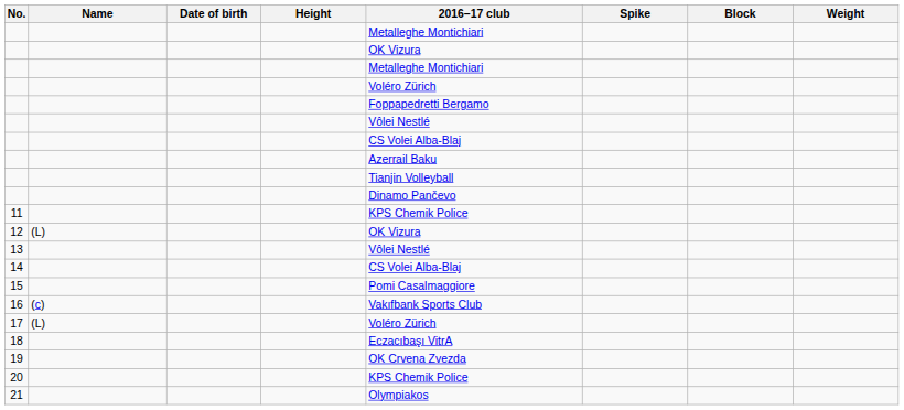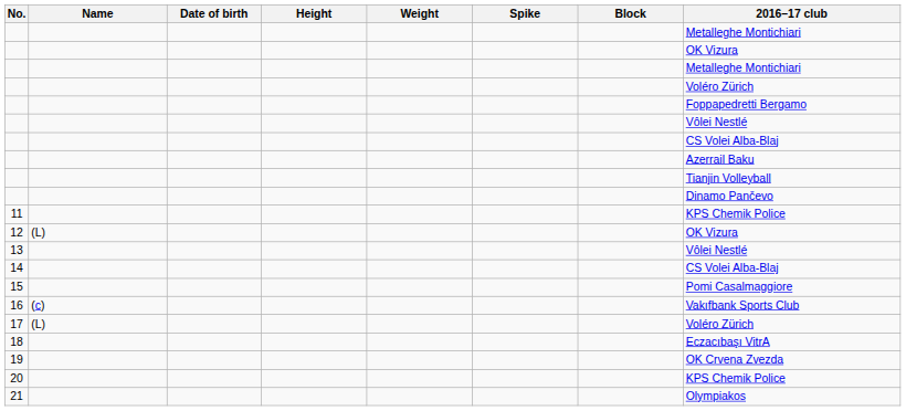 <table class="wikitable sortable" style="font-size:100%; text-align:center;">
 <tr>
 <th>No.</th>
 <th style="width:12em">Name</th>
 <th style="width:8em">Date of birth</th>
 <th style="width:9em">Height</th>
-<th style="width:19em">2016–17 club</th>
+<th style="width:9em">Weight</th>
 <th style="width:9em">Spike</th>
 <th style="width:9em">Block</th>
-<th style="width:9em">Weight</th>
+<th style="width:19em">2016–17 club</th>
 </tr>
 <tr>
 <td></td>
 <td align=left></td>
 <td align=right></td>
 <td></td>
-<td align=left> <a href='#'>Metalleghe Montichiari</a></td>
 <td></td>
 <td></td>
 <td></td>
+<td align=left> <a href='#'>Metalleghe Montichiari</a></td>
 </tr>
 <tr>
 <td></td>
 <td align=left></td>
 <td align=right></td>
 <td></td>
-<td align=left> <a href='#'>OK Vizura</a></td>
 <td></td>
 <td></td>
 <td></td>
+<td align=left> <a href='#'>OK Vizura</a></td>
 </tr>
 <tr>
 <td></td>
 <td align=left></td>
 <td align=right></td>
 <td></td>
-<td align=left> <a href='#'>Metalleghe Montichiari</a></td>
 <td></td>
 <td></td>
 <td></td>
+<td align=left> <a href='#'>Metalleghe Montichiari</a></td>
 </tr>
 <tr>
 <td></td>
 <td align=left></td>
 <td align=right></td>
 <td></td>
-<td align=left> <a href='#'>Voléro Zürich</a></td>
 <td></td>
 <td></td>
 <td></td>
+<td align=left> <a href='#'>Voléro Zürich</a></td>
 </tr>
 <tr>
 <td></td>
 <td align=left></td>
 <td align=right></td>
 <td></td>
-<td align=left> <a href='#'>Foppapedretti Bergamo</a></td>
 <td></td>
 <td></td>
 <td></td>
+<td align=left> <a href='#'>Foppapedretti Bergamo</a></td>
 </tr>
 <tr>
 <td></td>
 <td align=left></td>
 <td align=right></td>
 <td></td>
-<td align=left> <a href='#'>Vôlei Nestlé</a></td>
 <td></td>
 <td></td>
 <td></td>
+<td align=left> <a href='#'>Vôlei Nestlé</a></td>
 </tr>
 <tr>
 <td></td>
 <td align=left></td>
 <td align=right></td>
 <td></td>
-<td align=left> <a href='#'>CS Volei Alba-Blaj</a></td>
 <td></td>
 <td></td>
 <td></td>
+<td align=left> <a href='#'>CS Volei Alba-Blaj</a></td>
 </tr>
 <tr>
 <td></td>
 <td align=left></td>
 <td align=right></td>
 <td></td>
-<td align=left> <a href='#'>Azerrail Baku</a></td>
 <td></td>
 <td></td>
 <td></td>
+<td align=left> <a href='#'>Azerrail Baku</a></td>
 </tr>
 <tr>
 <td></td>
 <td align=left></td>
 <td align=right></td>
 <td></td>
-<td align=left> <a href='#'>Tianjin Volleyball</a></td>
 <td></td>
 <td></td>
 <td></td>
+<td align=left> <a href='#'>Tianjin Volleyball</a></td>
 </tr>
 <tr>
 <td></td>
 <td align=left></td>
 <td align=right></td>
 <td></td>
-<td align=left> <a href='#'>Dinamo Pančevo</a></td>
 <td></td>
 <td></td>
 <td></td>
+<td align=left> <a href='#'>Dinamo Pančevo</a></td>
 </tr>
 <tr>
 <td>11</td>
 <td align=left></td>
 <td align=right></td>
 <td></td>
-<td align=left> <a href='#'>KPS Chemik Police</a></td>
 <td></td>
 <td></td>
 <td></td>
+<td align=left> <a href='#'>KPS Chemik Police</a></td>
 </tr>
 <tr>
 <td>12</td>
 <td align=left> (L)</td>
 <td align=right></td>
 <td></td>
-<td align=left> <a href='#'>OK Vizura</a></td>
 <td></td>
 <td></td>
 <td></td>
+<td align=left> <a href='#'>OK Vizura</a></td>
 </tr>
 <tr>
 <td>13</td>
 <td align=left></td>
 <td align=right></td>
 <td></td>
-<td align=left> <a href='#'>Vôlei Nestlé</a></td>
 <td></td>
 <td></td>
 <td></td>
+<td align=left> <a href='#'>Vôlei Nestlé</a></td>
 </tr>
 <tr>
 <td>14</td>
 <td align=left></td>
 <td align=right></td>
 <td></td>
-<td align=left> <a href='#'>CS Volei Alba-Blaj</a></td>
 <td></td>
 <td></td>
 <td></td>
+<td align=left> <a href='#'>CS Volei Alba-Blaj</a></td>
 </tr>
 <tr>
 <td>15</td>
 <td align=left></td>
 <td align=right></td>
 <td></td>
-<td align=left> <a href='#'>Pomi Casalmaggiore</a></td>
 <td></td>
 <td></td>
 <td></td>
+<td align=left> <a href='#'>Pomi Casalmaggiore</a></td>
 </tr>
 <tr>
 <td>16</td>
 <td align=left> (<a href='#'>c</a>)</td>
 <td align=right></td>
 <td></td>
-<td align=left> <a href='#'>Vakıfbank Sports Club</a></td>
 <td></td>
 <td></td>
 <td></td>
+<td align=left> <a href='#'>Vakıfbank Sports Club</a></td>
 </tr>
 <tr>
 <td>17</td>
 <td align=left> (L)</td>
 <td align=right></td>
 <td></td>
-<td align=left> <a href='#'>Voléro Zürich</a></td>
 <td></td>
 <td></td>
 <td></td>
+<td align=left> <a href='#'>Voléro Zürich</a></td>
 </tr>
 <tr>
 <td>18</td>
 <td align=left></td>
 <td align=right></td>
 <td></td>
-<td align=left> <a href='#'>Eczacıbaşı VitrA</a></td>
 <td></td>
 <td></td>
 <td></td>
+<td align=left> <a href='#'>Eczacıbaşı VitrA</a></td>
 </tr>
 <tr>
 <td>19</td>
 <td align=left></td>
 <td align=right></td>
 <td></td>
-<td align=left> <a href='#'>OK Crvena Zvezda</a></td>
 <td></td>
 <td></td>
 <td></td>
+<td align=left> <a href='#'>OK Crvena Zvezda</a></td>
 </tr>
 <tr>
 <td>20</td>
 <td align=left></td>
 <td align=right></td>
 <td></td>
-<td align=left> <a href='#'>KPS Chemik Police</a></td>
 <td></td>
 <td></td>
 <td></td>
+<td align=left> <a href='#'>KPS Chemik Police</a></td>
 </tr>
 <tr>
 <td>21</td>
 <td align=left></td>
 <td align=right></td>
 <td></td>
-<td align=left> <a href='#'>Olympiakos</a></td>
 <td></td>
 <td></td>
 <td></td>
+<td align=left> <a href='#'>Olympiakos</a></td>
 </tr>
 </table>
